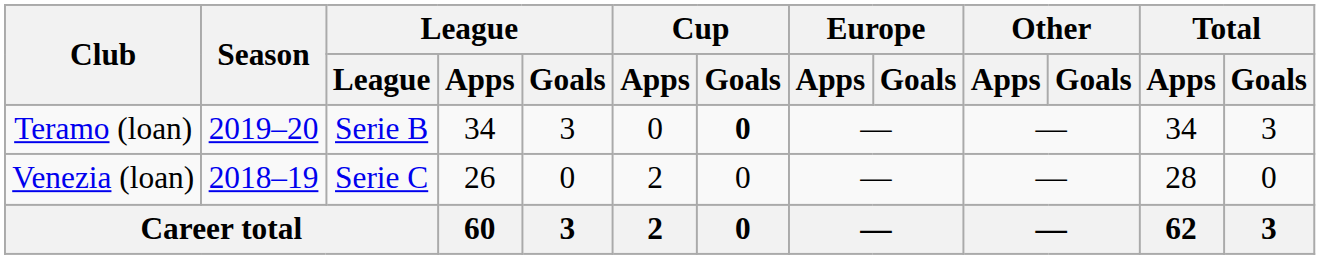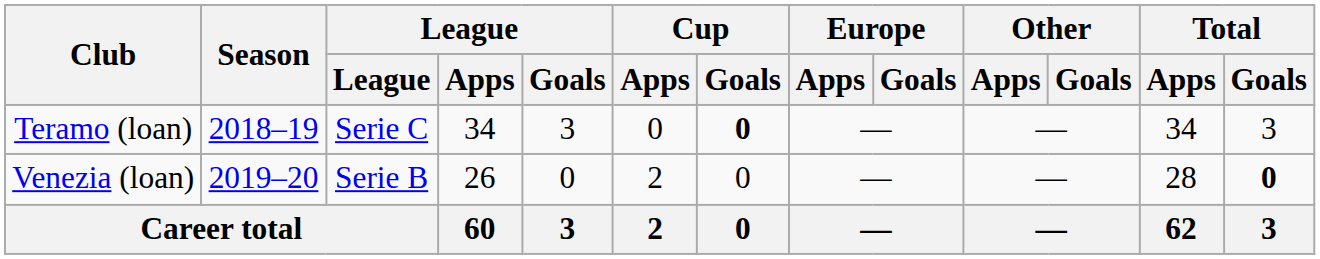 <table class="wikitable" style="text-align: center;">
 <tr>
 <th rowspan="2">Club</th>
 <th rowspan="2">Season</th>
 <th colspan="3">League</th>
 <th colspan="2">Cup</th>
 <th colspan="2">Europe</th>
 <th colspan="2">Other</th>
 <th colspan="2">Total</th>
 </tr>
 <tr>
 <th>League</th>
 <th>Apps</th>
 <th>Goals</th>
 <th>Apps</th>
 <th>Goals</th>
 <th>Apps</th>
 <th>Goals</th>
 <th>Apps</th>
 <th>Goals</th>
 <th>Apps</th>
 <th>Goals</th>
 </tr>
 <tr>
 <td><a href='#'>Teramo</a> (loan)</td>
-<td><a href='#'>2019–20</a></td>
-<td><a href='#'>Serie B</a></td>
+<td><a href='#'>2018–19</a></td>
+<td><a href='#'>Serie C</a></td>
 <td>34</td>
 <td>3</td>
 <td>0</td>
 <td><strong>0</strong></td>
 <td colspan="2">—</td>
 <td colspan="2">—</td>
 <td>34</td>
 <td>3</td>
 </tr>
 <tr>
 <td><a href='#'>Venezia</a> (loan)</td>
-<td><a href='#'>2018–19</a></td>
-<td><a href='#'>Serie C</a></td>
+<td><a href='#'>2019–20</a></td>
+<td><a href='#'>Serie B</a></td>
 <td>26</td>
 <td>0</td>
 <td>2</td>
 <td>0</td>
 <td colspan="2">—</td>
 <td colspan="2">—</td>
 <td>28</td>
-<td>0</td>
+<td><strong>0</strong></td>
 </tr>
 <tr>
 <th colspan="3">Career total</th>
 <th>60</th>
 <th>3</th>
 <th>2</th>
 <th>0</th>
 <th colspan="2">—</th>
 <th colspan="2">—</th>
 <th>62</th>
 <th>3</th>
 </tr>
 </table>
